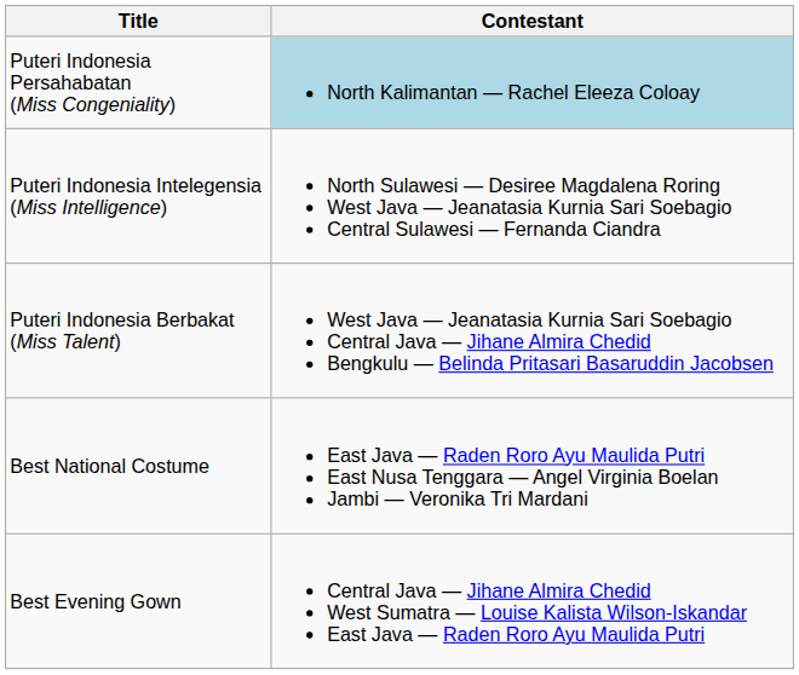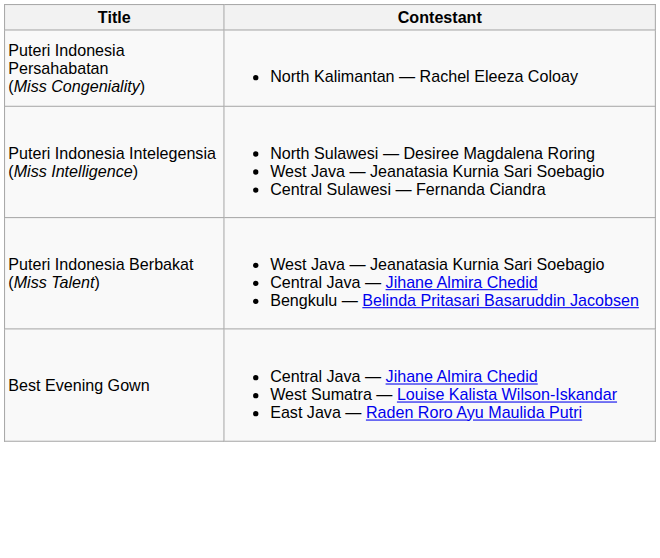 <table class="wikitable sortable" style="font-size:95%;">
 <tr>
 <th style="width:200px;">Title</th>
 <th style="width:400px;">Contestant</th>
 </tr>
 <tr>
 <td>Puteri Indonesia Persahabatan<br> (<em>Miss Congeniality</em>)</td>
-<td style="background: lightblue;"><br><ul><li>North Kalimantan — Rachel Eleeza Coloay</li></ul></td>
+<td><br><ul><li>North Kalimantan — Rachel Eleeza Coloay</li></ul></td>
 </tr>
 <tr>
 <td>Puteri Indonesia Intelegensia<br> (<em>Miss Intelligence</em>)</td>
 <td><br><ul><li> North Sulawesi — Desiree Magdalena Roring</li><li> West Java — Jeanatasia Kurnia Sari Soebagio</li><li> Central Sulawesi — Fernanda Ciandra</li></ul></td>
 </tr>
 <tr>
 <td>Puteri Indonesia Berbakat <br> (<em>Miss Talent</em>)</td>
 <td><br><ul><li> West Java — Jeanatasia Kurnia Sari Soebagio</li><li> Central Java — <a href='#'>Jihane Almira Chedid</a></li><li> Bengkulu — <a href='#'>Belinda Pritasari Basaruddin Jacobsen</a></li></ul></td>
 </tr>
 <tr>
-<td>Best National Costume</td>
-<td><br><ul><li> East Java — <a href='#'>Raden Roro Ayu Maulida Putri</a></li><li> East Nusa Tenggara — Angel Virginia Boelan</li><li> Jambi — Veronika Tri Mardani</li></ul></td>
-</tr>
-<tr>
 <td>Best Evening Gown</td>
 <td><br><ul><li> Central Java — <a href='#'>Jihane Almira Chedid</a></li><li> West Sumatra — <a href='#'>Louise Kalista Wilson-Iskandar</a></li><li> East Java — <a href='#'>Raden Roro Ayu Maulida Putri</a></li></ul></td>
 </tr>
 </table>
